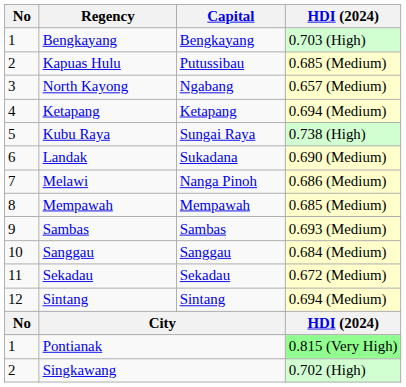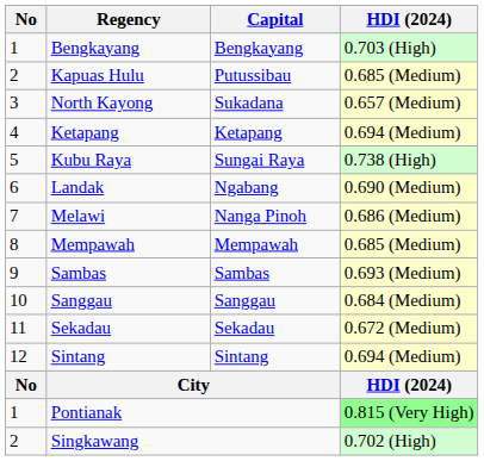 <table class="wikitable sortable">
 <tr>
 <th width="30">No</th>
 <th width="140">Regency</th>
 <th width="110"><a href='#'>Capital</a></th>
 <th><a href='#'>HDI</a> (2024)</th>
 </tr>
 <tr>
 <td>1</td>
 <td><a href='#'>Bengkayang</a></td>
 <td><a href='#'>Bengkayang</a></td>
 <td style="background-color:#D2FFD2">0.703 (High)</td>
 </tr>
 <tr>
 <td>2</td>
 <td><a href='#'>Kapuas Hulu</a></td>
 <td><a href='#'>Putussibau</a></td>
 <td style="background-color:#FFFFCC">0.685 (Medium)</td>
 </tr>
 <tr>
 <td>3</td>
 <td><a href='#'>North Kayong</a></td>
-<td><a href='#'>Ngabang</a></td>
+<td><a href='#'>Sukadana</a></td>
 <td style="background-color:#FFFFCC">0.657 (Medium)</td>
 </tr>
 <tr>
 <td>4</td>
 <td><a href='#'>Ketapang</a></td>
 <td><a href='#'>Ketapang</a></td>
 <td style="background-color:#FFFFCC">0.694 (Medium)</td>
 </tr>
 <tr>
 <td>5</td>
 <td><a href='#'>Kubu Raya</a></td>
 <td><a href='#'>Sungai Raya</a></td>
 <td style="background-color:#D2FFD2">0.738 (High)</td>
 </tr>
 <tr>
 <td>6</td>
 <td><a href='#'>Landak</a></td>
-<td><a href='#'>Sukadana</a></td>
+<td><a href='#'>Ngabang</a></td>
 <td style="background-color:#FFFFCC">0.690 (Medium)</td>
 </tr>
 <tr>
 <td>7</td>
 <td><a href='#'>Melawi</a></td>
 <td><a href='#'>Nanga Pinoh</a></td>
 <td style="background-color:#FFFFCC">0.686 (Medium)</td>
 </tr>
 <tr>
 <td>8</td>
 <td><a href='#'>Mempawah</a></td>
 <td><a href='#'>Mempawah</a></td>
 <td style="background-color:#FFFFCC">0.685 (Medium)</td>
 </tr>
 <tr>
 <td>9</td>
 <td><a href='#'>Sambas</a></td>
 <td><a href='#'>Sambas</a></td>
 <td style="background-color:#FFFFCC">0.693 (Medium)</td>
 </tr>
 <tr>
 <td>10</td>
 <td><a href='#'>Sanggau</a></td>
 <td><a href='#'>Sanggau</a></td>
 <td style="background-color:#FFFFCC">0.684 (Medium)</td>
 </tr>
 <tr>
 <td>11</td>
 <td><a href='#'>Sekadau</a></td>
 <td><a href='#'>Sekadau</a></td>
 <td style="background-color:#FFFFCC">0.672 (Medium)</td>
 </tr>
 <tr>
 <td>12</td>
 <td><a href='#'>Sintang</a></td>
 <td><a href='#'>Sintang</a></td>
 <td style="background-color:#FFFFCC">0.694 (Medium)</td>
 </tr>
 <tr>
 <th>No</th>
 <th colspan="2">City</th>
 <th><a href='#'>HDI</a> (2024)</th>
 </tr>
 <tr>
 <td>1</td>
 <td colspan="2"><a href='#'>Pontianak</a></td>
 <td style="background-color:#90FF90">0.815 (Very High)</td>
 </tr>
 <tr>
 <td>2</td>
 <td colspan="2"><a href='#'>Singkawang</a></td>
 <td style="background-color:#D2FFD2">0.702 (High)</td>
 </tr>
 </table>
